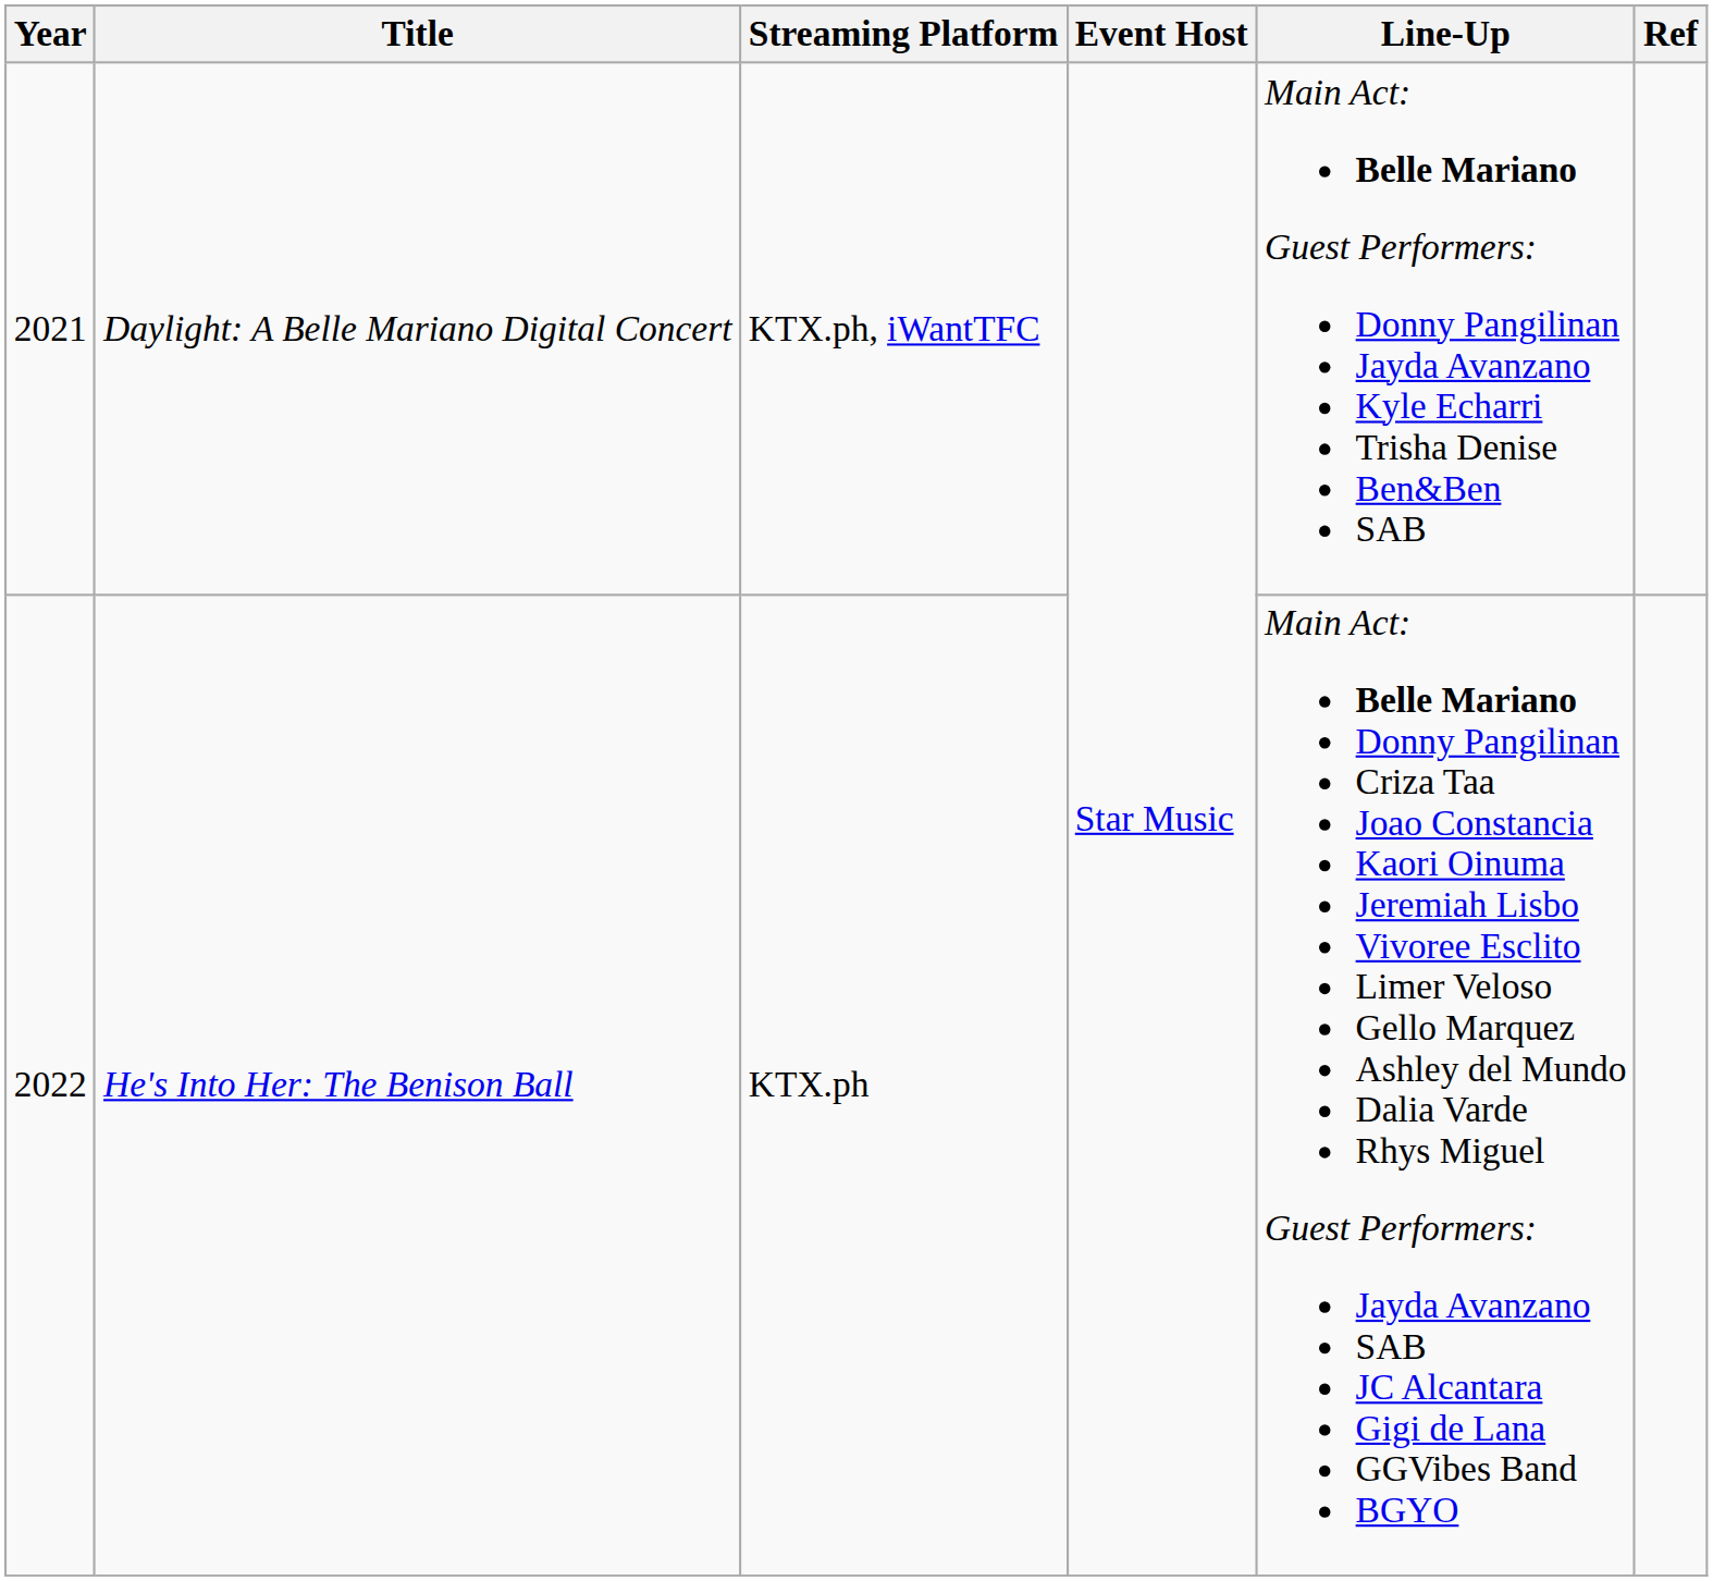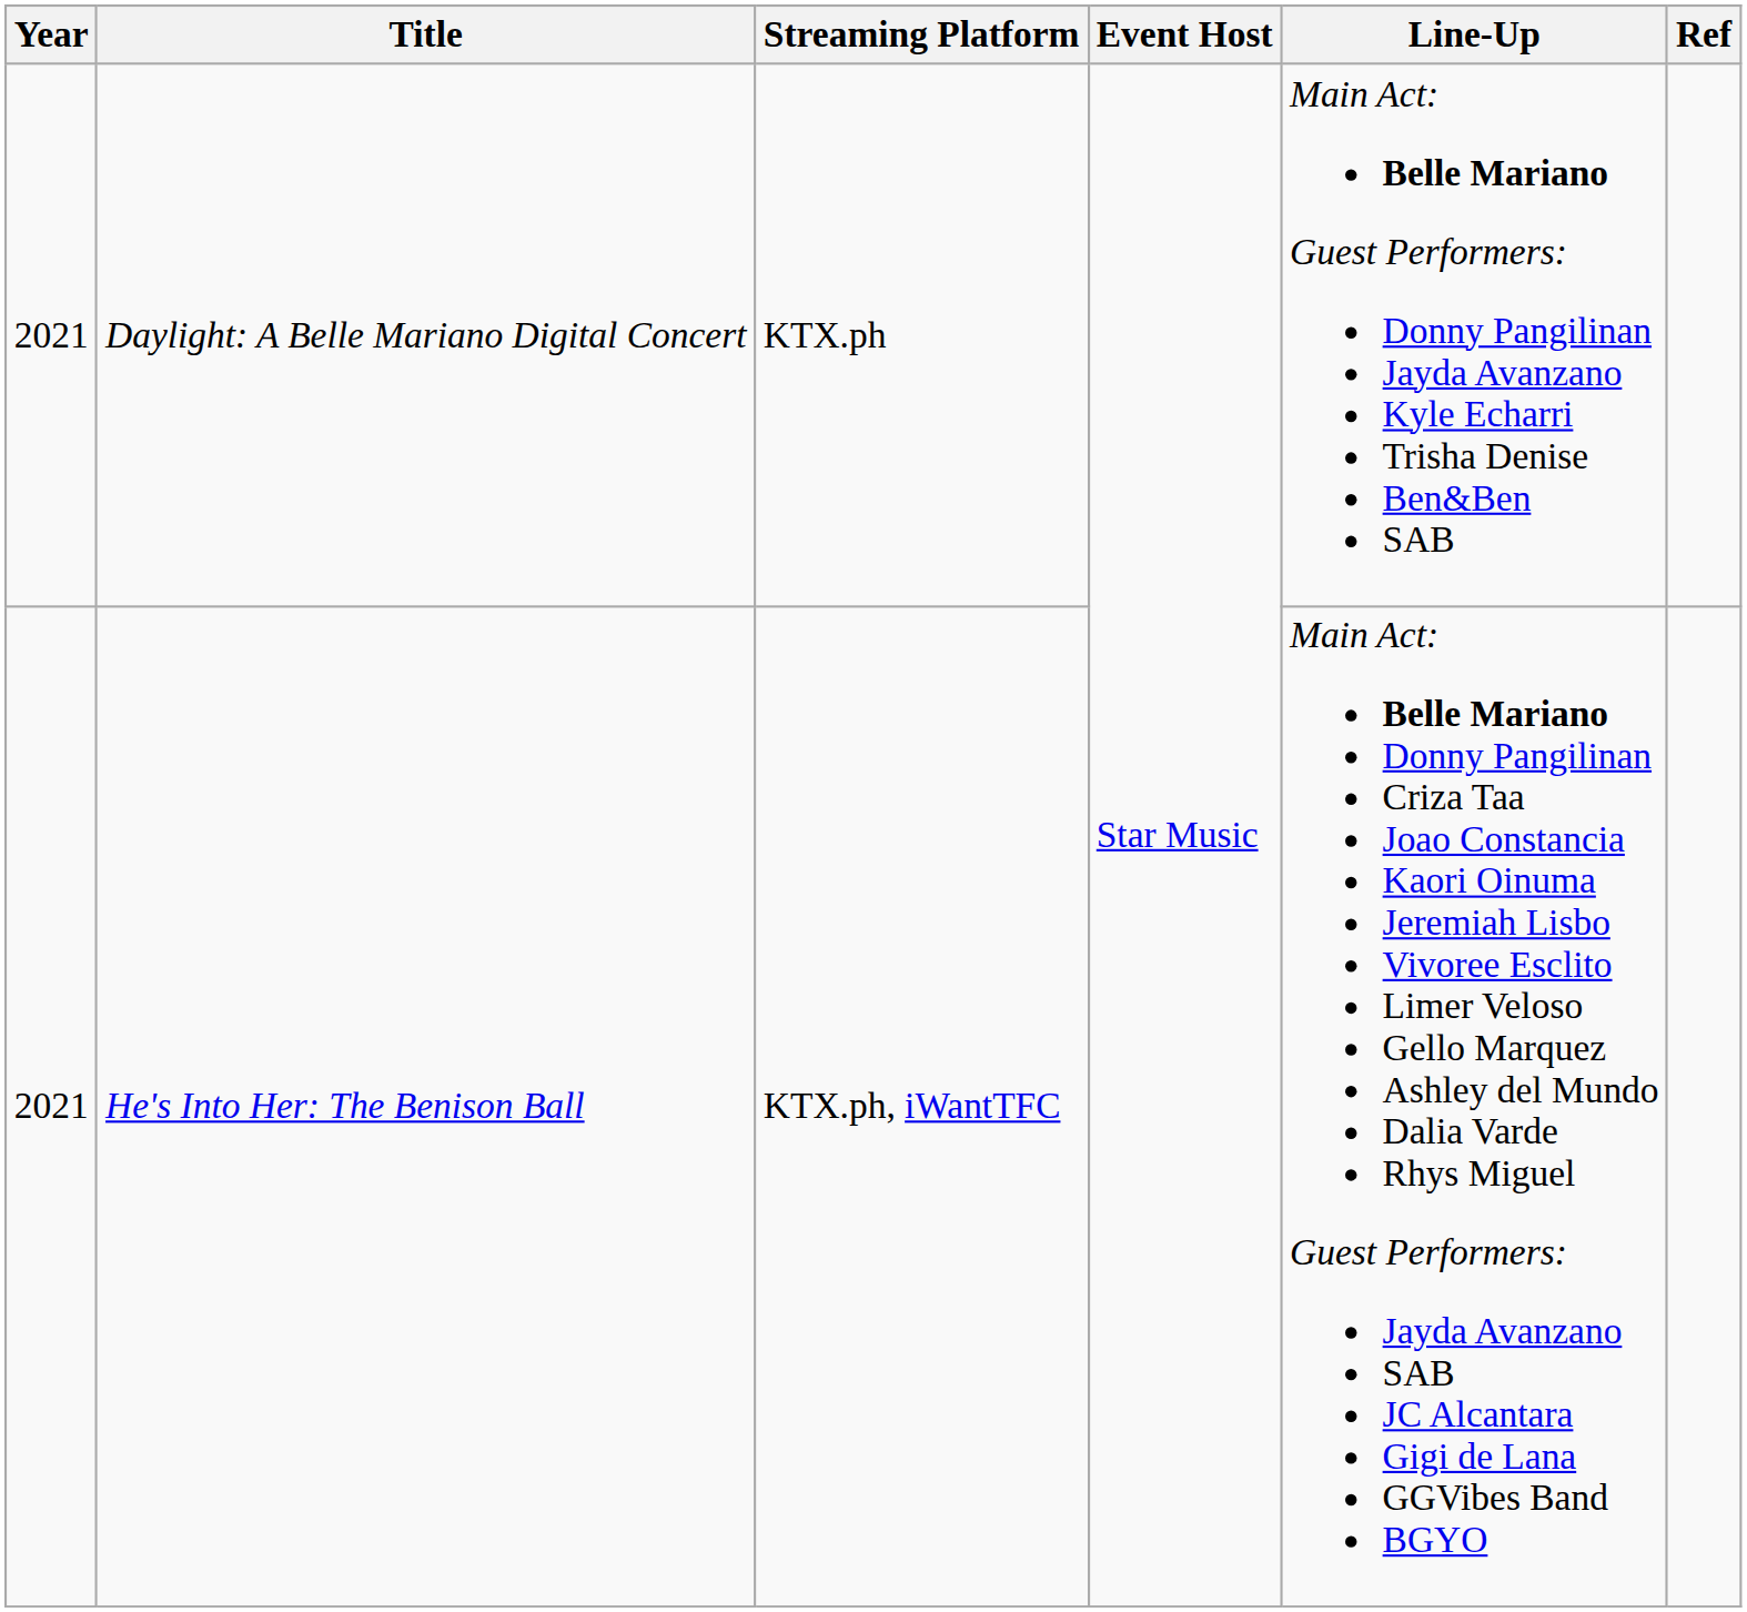 <table class="wikitable">
 <tr>
 <th>Year</th>
 <th>Title</th>
 <th>Streaming Platform</th>
 <th>Event Host</th>
 <th>Line-Up</th>
 <th>Ref</th>
 </tr>
 <tr>
 <td>2021</td>
 <td><em>Daylight: A Belle Mariano Digital Concert</em></td>
-<td>KTX.ph, <a href='#'>iWantTFC</a></td>
+<td>KTX.ph</td>
 <td rowspan="2"><a href='#'>Star Music</a></td>
 <td><em>Main Act:</em><br><ul><li><strong>Belle Mariano</strong></li></ul><em>Guest Performers:</em><ul><li><a href='#'>Donny Pangilinan</a></li><li><a href='#'>Jayda Avanzano</a></li><li><a href='#'>Kyle Echarri</a></li><li>Trisha Denise</li><li><a href='#'>Ben&Ben</a></li><li>SAB</li></ul></td>
 <td></td>
 </tr>
 <tr>
-<td>2022</td>
+<td>2021</td>
 <td><em><a href='#'>He's Into Her: The Benison Ball</a></em></td>
-<td>KTX.ph</td>
+<td>KTX.ph, <a href='#'>iWantTFC</a></td>
 <td><em>Main Act:</em><br><ul><li><strong>Belle Mariano</strong></li><li><a href='#'>Donny Pangilinan</a></li><li>Criza Taa</li><li><a href='#'>Joao Constancia</a></li><li><a href='#'>Kaori Oinuma</a></li><li><a href='#'>Jeremiah Lisbo</a></li><li><a href='#'>Vivoree Esclito</a></li><li>Limer Veloso</li><li>Gello Marquez</li><li>Ashley del Mundo</li><li>Dalia Varde</li><li>Rhys Miguel</li></ul><em>Guest Performers:</em><ul><li><a href='#'>Jayda Avanzano</a></li><li>SAB</li><li><a href='#'>JC Alcantara</a></li><li><a href='#'>Gigi de Lana</a></li><li>GGVibes Band</li><li><a href='#'>BGYO</a></li></ul></td>
 <td></td>
 </tr>
 </table>
